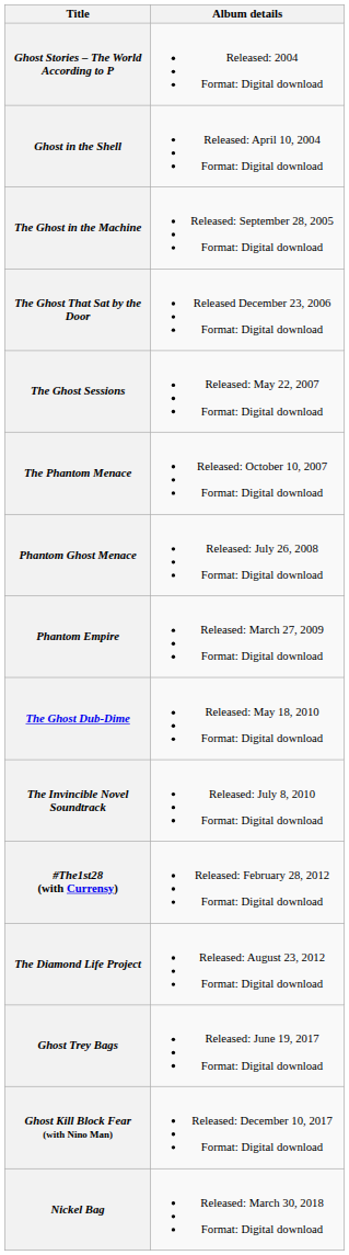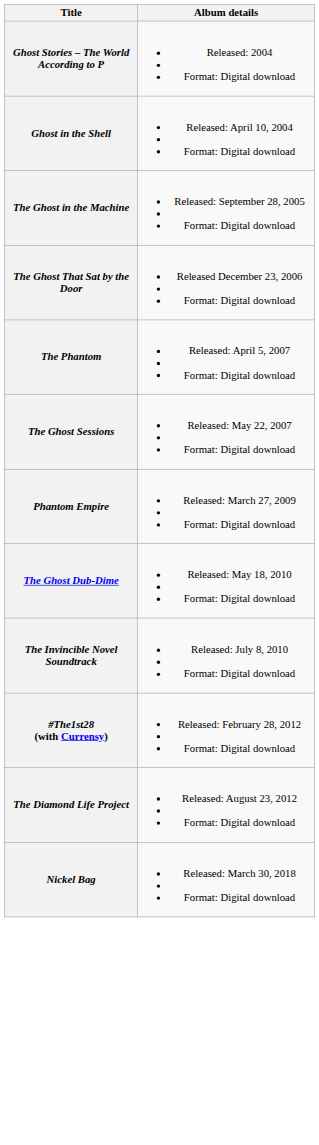 <table class="wikitable plainrowheaders" style="text-align:center;">
 <tr>
 <th scope="col" style="width:12em;">Title</th>
 <th scope="col" style="width:16em;">Album details</th>
 </tr>
 <tr>
 <th scope="row"><em>Ghost Stories – The World According to P</em></th>
 <td><br><ul><li>Released: 2004</li><li></li><li>Format: Digital download</li></ul></td>
 </tr>
 <tr>
 <th scope="row"><em>Ghost in the Shell</em></th>
 <td><br><ul><li>Released: April 10, 2004</li><li></li><li>Format: Digital download</li></ul></td>
 </tr>
 <tr>
 <th scope="row"><em>The Ghost in the Machine</em></th>
 <td><br><ul><li>Released: September 28, 2005</li><li></li><li>Format: Digital download</li></ul></td>
 </tr>
 <tr>
 <th scope="row"><em>The Ghost That Sat by the Door</em></th>
 <td><br><ul><li>Released December 23, 2006</li><li></li><li>Format: Digital download</li></ul></td>
 </tr>
 <tr>
+<th scope="row"><em>The Phantom</em></th>
+<td><br><ul><li>Released: April 5, 2007</li><li></li><li>Format: Digital download</li></ul></td>
+</tr>
+<tr>
 <th scope="row"><em>The Ghost Sessions</em></th>
 <td><br><ul><li>Released: May 22, 2007</li><li></li><li>Format: Digital download</li></ul></td>
-</tr>
-<tr>
-<th scope="row"><em>The Phantom Menace</em></th>
-<td><br><ul><li>Released: October 10, 2007</li><li></li><li>Format: Digital download</li></ul></td>
-</tr>
-<tr>
-<th scope="row"><em>Phantom Ghost Menace</em></th>
-<td><br><ul><li>Released: July 26, 2008</li><li></li><li>Format: Digital download</li></ul></td>
 </tr>
 <tr>
 <th scope="row"><em>Phantom Empire</em></th>
 <td><br><ul><li>Released: March 27, 2009</li><li></li><li>Format: Digital download</li></ul></td>
 </tr>
 <tr>
 <th scope="row"><em><a href='#'>The Ghost Dub-Dime</a></em></th>
 <td><br><ul><li>Released: May 18, 2010</li><li></li><li>Format: Digital download</li></ul></td>
 </tr>
 <tr>
 <th scope="row"><em>The Invincible Novel Soundtrack</em></th>
 <td><br><ul><li>Released: July 8, 2010</li><li></li><li>Format: Digital download</li></ul></td>
 </tr>
 <tr>
 <th scope="row"><em>#The1st28</em><br><span>(with <a href='#'>Currensy</a>)</span></th>
 <td><br><ul><li>Released: February 28, 2012</li><li></li><li>Format: Digital download</li></ul></td>
 </tr>
 <tr>
 <th scope="row"><em>The Diamond Life Project</em></th>
 <td><br><ul><li>Released: August 23, 2012</li><li></li><li>Format: Digital download</li></ul></td>
 </tr>
 <tr>
-<th scope="row"><em>Ghost Trey Bags</em></th>
-<td><br><ul><li>Released: June 19, 2017</li><li></li><li>Format: Digital download</li></ul></td>
-</tr>
-<tr>
-<th scope="row"><em>Ghost Kill Block Fear</em><br><small>(with Nino Man)</small></th>
-<td><br><ul><li>Released: December 10, 2017</li><li></li><li>Format: Digital download</li></ul></td>
-</tr>
-<tr>
 <th scope="row"><em>Nickel Bag</em></th>
 <td><br><ul><li>Released: March 30, 2018</li><li></li><li>Format: Digital download</li></ul></td>
 </tr>
 </table>
